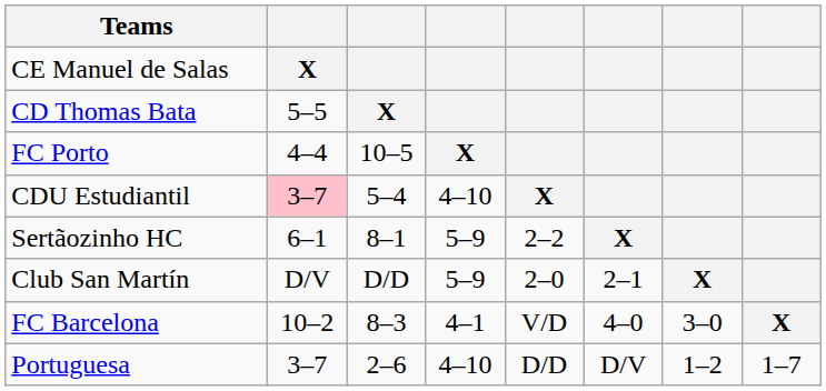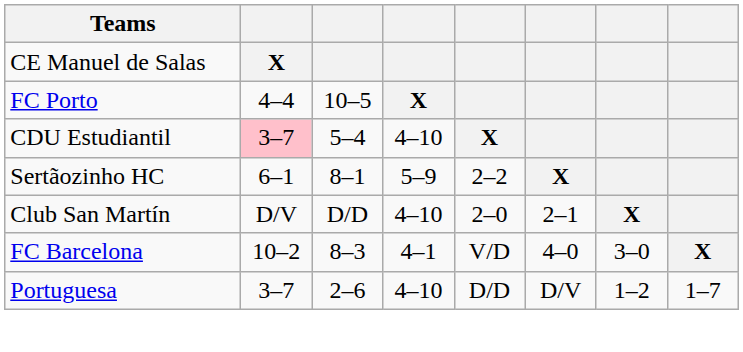 <table class="wikitable" style="text-align:center">
 <tr>
 <th width=150>Teams</th>
 <th width=40></th>
 <th width=40></th>
 <th width=40></th>
 <th width=40></th>
 <th width=40></th>
 <th width=40></th>
 <th width=40></th>
 </tr>
 <tr>
 <td align="left"> CE Manuel de Salas</td>
 <th>X</th>
 <th></th>
-<th></th>
-<th></th>
-<th></th>
-<th></th>
-<th></th>
-</tr>
-<tr>
-<td align="left"> <a href='#'>CD Thomas Bata</a></td>
-<td>5–5</td>
-<th>X</th>
 <th></th>
 <th></th>
 <th></th>
 <th></th>
 <th></th>
 </tr>
 <tr>
 <td align="left"> <a href='#'>FC Porto</a></td>
 <td>4–4</td>
 <td>10–5</td>
 <th>X</th>
 <th></th>
 <th></th>
 <th></th>
 <th></th>
 </tr>
 <tr>
 <td align="left"> CDU Estudiantil</td>
 <td style="background: pink;">3–7</td>
 <td>5–4</td>
 <td>4–10</td>
 <th>X</th>
 <th></th>
 <th></th>
 <th></th>
 </tr>
 <tr>
 <td align="left"> Sertãozinho HC</td>
 <td>6–1</td>
 <td>8–1</td>
 <td>5–9</td>
 <td>2–2</td>
 <th>X</th>
 <th></th>
 <th></th>
 </tr>
 <tr>
 <td align="left"> Club San Martín</td>
 <td>D/V</td>
 <td>D/D</td>
-<td>5–9</td>
+<td>4–10</td>
 <td>2–0</td>
 <td>2–1</td>
 <th>X</th>
 <th></th>
 </tr>
 <tr>
 <td align="left"> <a href='#'>FC Barcelona</a></td>
 <td>10–2</td>
 <td>8–3</td>
 <td>4–1</td>
 <td>V/D</td>
 <td>4–0</td>
 <td>3–0</td>
 <th>X</th>
 </tr>
 <tr>
 <td align="left"> <a href='#'>Portuguesa</a></td>
 <td>3–7</td>
 <td>2–6</td>
 <td>4–10</td>
 <td>D/D</td>
 <td>D/V</td>
 <td>1–2</td>
 <td>1–7</td>
 </tr>
 </table>
